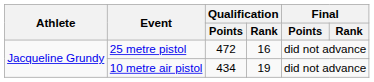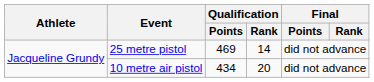 <table class="wikitable" style="font-size:90%">
 <tr>
 <th rowspan=2>Athlete</th>
 <th rowspan=2>Event</th>
 <th colspan=2>Qualification</th>
 <th colspan=2>Final</th>
 </tr>
 <tr style="font-size:95%">
 <th>Points</th>
 <th>Rank</th>
 <th>Points</th>
 <th>Rank</th>
 </tr>
 <tr align=center>
 <td align=left rowspan=2><a href='#'>Jacqueline Grundy</a></td>
 <td align=left><a href='#'>25 metre pistol</a></td>
-<td>472</td>
-<td>16</td>
+<td>469</td>
+<td>14</td>
 <td colspan=2>did not advance</td>
 </tr>
 <tr align=center>
 <td align=left><a href='#'>10 metre air pistol</a></td>
 <td>434</td>
-<td>19</td>
+<td>20</td>
 <td colspan=2>did not advance</td>
 </tr>
 </table>
